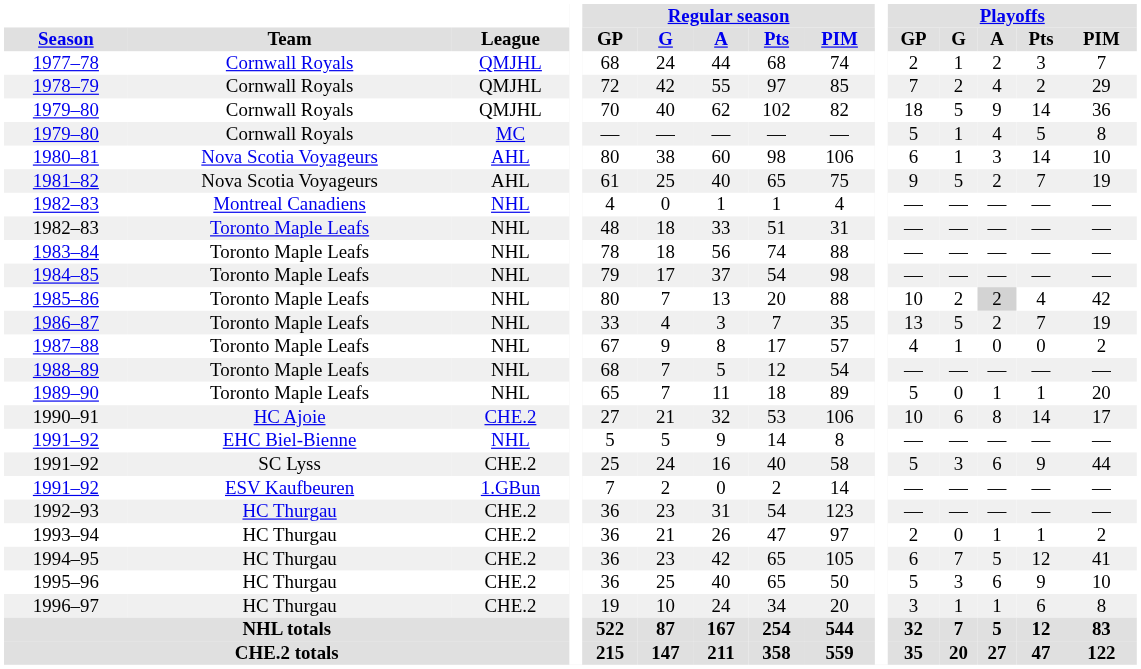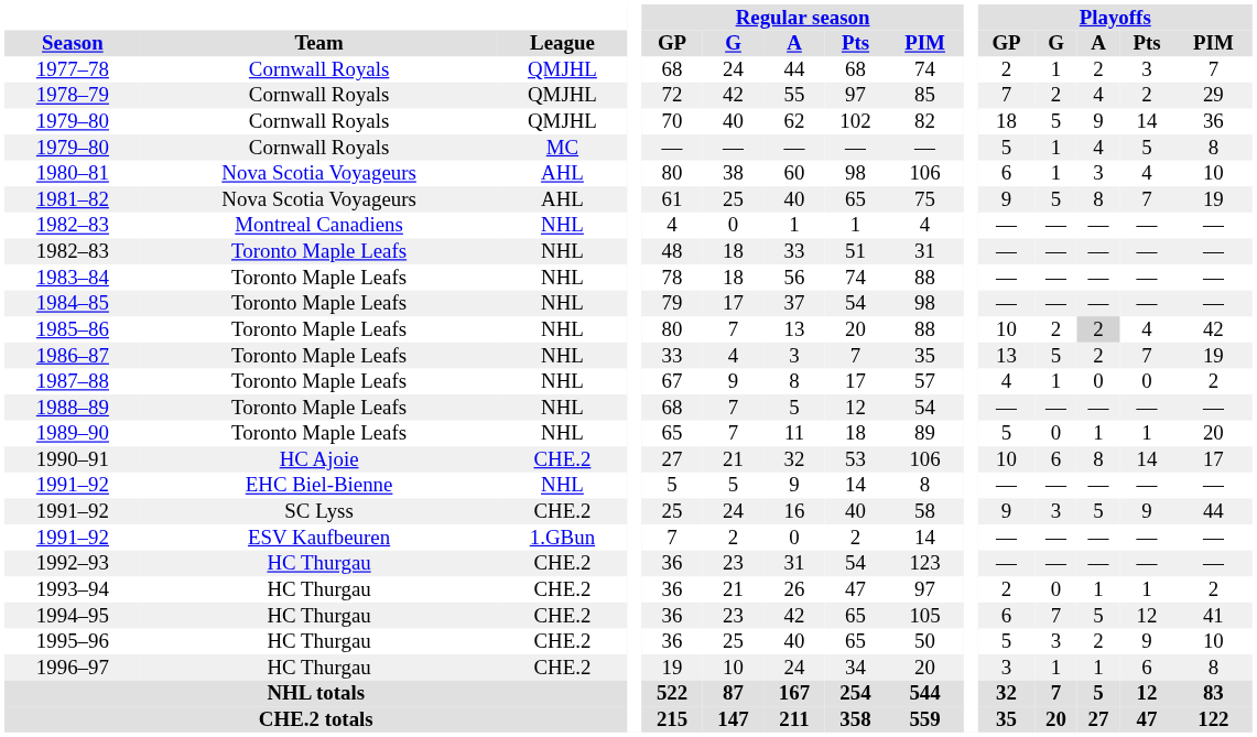 <table border="0" cellpadding="1" cellspacing="0" style="text-align:center; width:60em">
 <tr bgcolor="#e0e0e0">
 <th colspan="3" bgcolor="#ffffff"> </th>
 <th rowspan="99" bgcolor="#ffffff"> </th>
 <th colspan="5"><a href='#'>Regular season</a></th>
 <th rowspan="99" bgcolor="#ffffff"> </th>
 <th colspan="5"><a href='#'>Playoffs</a></th>
 </tr>
 <tr bgcolor="#e0e0e0">
 <th><a href='#'>Season</a></th>
 <th>Team</th>
 <th>League</th>
 <th>GP</th>
 <th><a href='#'>G</a></th>
 <th><a href='#'>A</a></th>
 <th><a href='#'>Pts</a></th>
 <th><a href='#'>PIM</a></th>
 <th>GP</th>
 <th>G</th>
 <th>A</th>
 <th>Pts</th>
 <th>PIM</th>
 </tr>
 <tr>
 <td><a href='#'>1977–78</a></td>
 <td><a href='#'>Cornwall Royals</a></td>
 <td><a href='#'>QMJHL</a></td>
 <td>68</td>
 <td>24</td>
 <td>44</td>
 <td>68</td>
 <td>74</td>
 <td>2</td>
 <td>1</td>
 <td>2</td>
 <td>3</td>
 <td>7</td>
 </tr>
 <tr bgcolor="#f0f0f0">
 <td><a href='#'>1978–79</a></td>
 <td>Cornwall Royals</td>
 <td>QMJHL</td>
 <td>72</td>
 <td>42</td>
 <td>55</td>
 <td>97</td>
 <td>85</td>
 <td>7</td>
 <td>2</td>
 <td>4</td>
 <td>2</td>
 <td>29</td>
 </tr>
 <tr>
 <td><a href='#'>1979–80</a></td>
 <td>Cornwall Royals</td>
 <td>QMJHL</td>
 <td>70</td>
 <td>40</td>
 <td>62</td>
 <td>102</td>
 <td>82</td>
 <td>18</td>
 <td>5</td>
 <td>9</td>
 <td>14</td>
 <td>36</td>
 </tr>
 <tr bgcolor="#f0f0f0">
 <td><a href='#'>1979–80</a></td>
 <td>Cornwall Royals</td>
 <td><a href='#'>MC</a></td>
 <td>—</td>
 <td>—</td>
 <td>—</td>
 <td>—</td>
 <td>—</td>
 <td>5</td>
 <td>1</td>
 <td>4</td>
 <td>5</td>
 <td>8</td>
 </tr>
 <tr>
 <td><a href='#'>1980–81</a></td>
 <td><a href='#'>Nova Scotia Voyageurs</a></td>
 <td><a href='#'>AHL</a></td>
 <td>80</td>
 <td>38</td>
 <td>60</td>
 <td>98</td>
 <td>106</td>
 <td>6</td>
 <td>1</td>
 <td>3</td>
-<td>14</td>
+<td>4</td>
 <td>10</td>
 </tr>
 <tr bgcolor="#f0f0f0">
 <td><a href='#'>1981–82</a></td>
 <td>Nova Scotia Voyageurs</td>
 <td>AHL</td>
 <td>61</td>
 <td>25</td>
 <td>40</td>
 <td>65</td>
 <td>75</td>
 <td>9</td>
 <td>5</td>
-<td>2</td>
+<td>8</td>
 <td>7</td>
 <td>19</td>
 </tr>
 <tr>
 <td><a href='#'>1982–83</a></td>
 <td><a href='#'>Montreal Canadiens</a></td>
 <td><a href='#'>NHL</a></td>
 <td>4</td>
 <td>0</td>
 <td>1</td>
 <td>1</td>
 <td>4</td>
 <td>—</td>
 <td>—</td>
 <td>—</td>
 <td>—</td>
 <td>—</td>
 </tr>
 <tr bgcolor="#f0f0f0">
 <td>1982–83</td>
 <td><a href='#'>Toronto Maple Leafs</a></td>
 <td>NHL</td>
 <td>48</td>
 <td>18</td>
 <td>33</td>
 <td>51</td>
 <td>31</td>
 <td>—</td>
 <td>—</td>
 <td>—</td>
 <td>—</td>
 <td>—</td>
 </tr>
 <tr>
 <td><a href='#'>1983–84</a></td>
 <td>Toronto Maple Leafs</td>
 <td>NHL</td>
 <td>78</td>
 <td>18</td>
 <td>56</td>
 <td>74</td>
 <td>88</td>
 <td>—</td>
 <td>—</td>
 <td>—</td>
 <td>—</td>
 <td>—</td>
 </tr>
 <tr bgcolor="#f0f0f0">
 <td><a href='#'>1984–85</a></td>
 <td>Toronto Maple Leafs</td>
 <td>NHL</td>
 <td>79</td>
 <td>17</td>
 <td>37</td>
 <td>54</td>
 <td>98</td>
 <td>—</td>
 <td>—</td>
 <td>—</td>
 <td>—</td>
 <td>—</td>
 </tr>
 <tr>
 <td><a href='#'>1985–86</a></td>
 <td>Toronto Maple Leafs</td>
 <td>NHL</td>
 <td>80</td>
 <td>7</td>
 <td>13</td>
 <td>20</td>
 <td>88</td>
 <td>10</td>
 <td>2</td>
 <td style="background: lightgrey;">2</td>
 <td>4</td>
 <td>42</td>
 </tr>
 <tr bgcolor="#f0f0f0">
 <td><a href='#'>1986–87</a></td>
 <td>Toronto Maple Leafs</td>
 <td>NHL</td>
 <td>33</td>
 <td>4</td>
 <td>3</td>
 <td>7</td>
 <td>35</td>
 <td>13</td>
 <td>5</td>
 <td>2</td>
 <td>7</td>
 <td>19</td>
 </tr>
 <tr>
 <td><a href='#'>1987–88</a></td>
 <td>Toronto Maple Leafs</td>
 <td>NHL</td>
 <td>67</td>
 <td>9</td>
 <td>8</td>
 <td>17</td>
 <td>57</td>
 <td>4</td>
 <td>1</td>
 <td>0</td>
 <td>0</td>
 <td>2</td>
 </tr>
 <tr bgcolor="#f0f0f0">
 <td><a href='#'>1988–89</a></td>
 <td>Toronto Maple Leafs</td>
 <td>NHL</td>
 <td>68</td>
 <td>7</td>
 <td>5</td>
 <td>12</td>
 <td>54</td>
 <td>—</td>
 <td>—</td>
 <td>—</td>
 <td>—</td>
 <td>—</td>
 </tr>
 <tr>
 <td><a href='#'>1989–90</a></td>
 <td>Toronto Maple Leafs</td>
 <td>NHL</td>
 <td>65</td>
 <td>7</td>
 <td>11</td>
 <td>18</td>
 <td>89</td>
 <td>5</td>
 <td>0</td>
 <td>1</td>
 <td>1</td>
 <td>20</td>
 </tr>
 <tr bgcolor="#f0f0f0">
 <td>1990–91</td>
 <td><a href='#'>HC Ajoie</a></td>
 <td><a href='#'>CHE.2</a></td>
 <td>27</td>
 <td>21</td>
 <td>32</td>
 <td>53</td>
 <td>106</td>
 <td>10</td>
 <td>6</td>
 <td>8</td>
 <td>14</td>
 <td>17</td>
 </tr>
 <tr>
 <td><a href='#'>1991–92</a></td>
 <td><a href='#'>EHC Biel-Bienne</a></td>
 <td><a href='#'>NHL</a></td>
 <td>5</td>
 <td>5</td>
 <td>9</td>
 <td>14</td>
 <td>8</td>
 <td>—</td>
 <td>—</td>
 <td>—</td>
 <td>—</td>
 <td>—</td>
 </tr>
 <tr bgcolor="#f0f0f0">
 <td>1991–92</td>
 <td>SC Lyss</td>
 <td>CHE.2</td>
 <td>25</td>
 <td>24</td>
 <td>16</td>
 <td>40</td>
 <td>58</td>
+<td>9</td>
+<td>3</td>
 <td>5</td>
-<td>3</td>
-<td>6</td>
 <td>9</td>
 <td>44</td>
 </tr>
 <tr>
 <td><a href='#'>1991–92</a></td>
 <td><a href='#'>ESV Kaufbeuren</a></td>
 <td><a href='#'>1.GBun</a></td>
 <td>7</td>
 <td>2</td>
 <td>0</td>
 <td>2</td>
 <td>14</td>
 <td>—</td>
 <td>—</td>
 <td>—</td>
 <td>—</td>
 <td>—</td>
 </tr>
 <tr bgcolor="#f0f0f0">
 <td>1992–93</td>
 <td><a href='#'>HC Thurgau</a></td>
 <td>CHE.2</td>
 <td>36</td>
 <td>23</td>
 <td>31</td>
 <td>54</td>
 <td>123</td>
 <td>—</td>
 <td>—</td>
 <td>—</td>
 <td>—</td>
 <td>—</td>
 </tr>
 <tr>
 <td>1993–94</td>
 <td>HC Thurgau</td>
 <td>CHE.2</td>
 <td>36</td>
 <td>21</td>
 <td>26</td>
 <td>47</td>
 <td>97</td>
 <td>2</td>
 <td>0</td>
 <td>1</td>
 <td>1</td>
 <td>2</td>
 </tr>
 <tr bgcolor="#f0f0f0">
 <td>1994–95</td>
 <td>HC Thurgau</td>
 <td>CHE.2</td>
 <td>36</td>
 <td>23</td>
 <td>42</td>
 <td>65</td>
 <td>105</td>
 <td>6</td>
 <td>7</td>
 <td>5</td>
 <td>12</td>
 <td>41</td>
 </tr>
 <tr>
 <td>1995–96</td>
 <td>HC Thurgau</td>
 <td>CHE.2</td>
 <td>36</td>
 <td>25</td>
 <td>40</td>
 <td>65</td>
 <td>50</td>
 <td>5</td>
 <td>3</td>
-<td>6</td>
+<td>2</td>
 <td>9</td>
 <td>10</td>
 </tr>
 <tr bgcolor="#f0f0f0">
 <td>1996–97</td>
 <td>HC Thurgau</td>
 <td>CHE.2</td>
 <td>19</td>
 <td>10</td>
 <td>24</td>
 <td>34</td>
 <td>20</td>
 <td>3</td>
 <td>1</td>
 <td>1</td>
 <td>6</td>
 <td>8</td>
 </tr>
 <tr bgcolor="#e0e0e0">
 <th colspan="3">NHL totals</th>
 <th>522</th>
 <th>87</th>
 <th>167</th>
 <th>254</th>
 <th>544</th>
 <th>32</th>
 <th>7</th>
 <th>5</th>
 <th>12</th>
 <th>83</th>
 </tr>
 <tr bgcolor="#e0e0e0">
 <th colspan="3">CHE.2 totals</th>
 <th>215</th>
 <th>147</th>
 <th>211</th>
 <th>358</th>
 <th>559</th>
 <th>35</th>
 <th>20</th>
 <th>27</th>
 <th>47</th>
 <th>122</th>
 </tr>
 </table>
